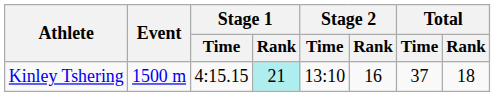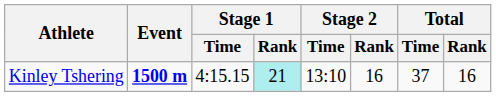 <table class=wikitable style="font-size:90%">
 <tr>
 <th rowspan="2">Athlete</th>
 <th rowspan="2">Event</th>
 <th colspan="2">Stage 1</th>
 <th colspan="2">Stage 2</th>
 <th colspan="2">Total</th>
 </tr>
 <tr style="font-size:95%">
 <th>Time</th>
 <th>Rank</th>
 <th>Time</th>
 <th>Rank</th>
 <th>Time</th>
 <th>Rank</th>
 </tr>
 <tr align=center>
 <td align=left><a href='#'>Kinley Tshering</a></td>
-<td align=left><a href='#'>1500 m</a></td>
+<td align=left><strong><a href='#'>1500 m</a></strong></td>
 <td>4:15.15</td>
 <td style="background: paleturquoise;">21</td>
 <td>13:10</td>
 <td>16</td>
 <td>37</td>
-<td>18</td>
+<td>16</td>
 </tr>
 </table>
